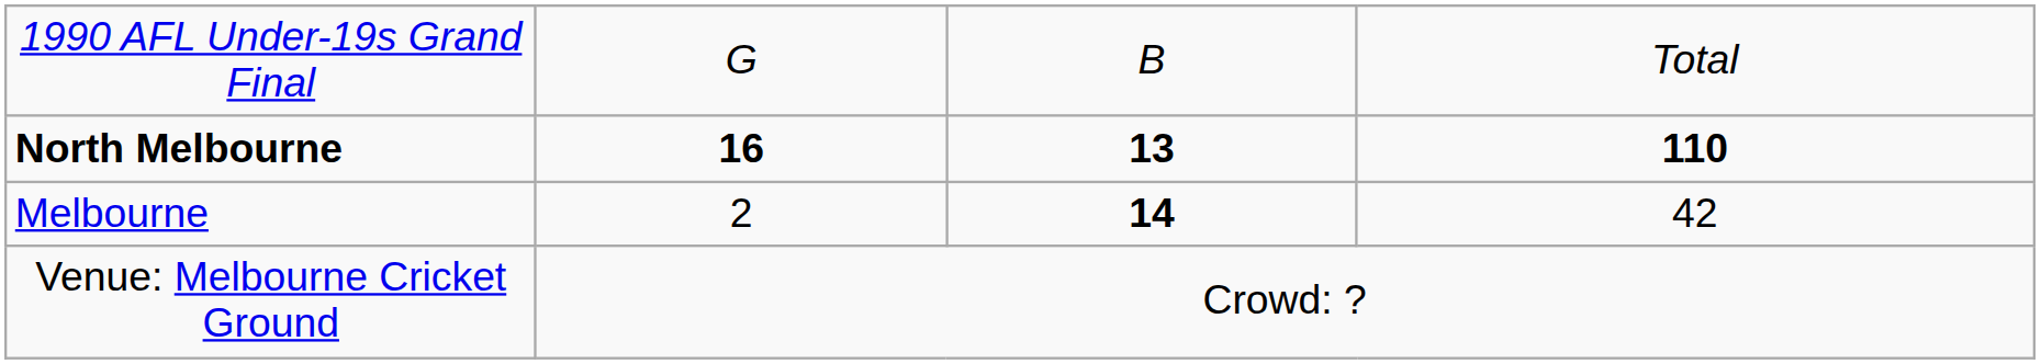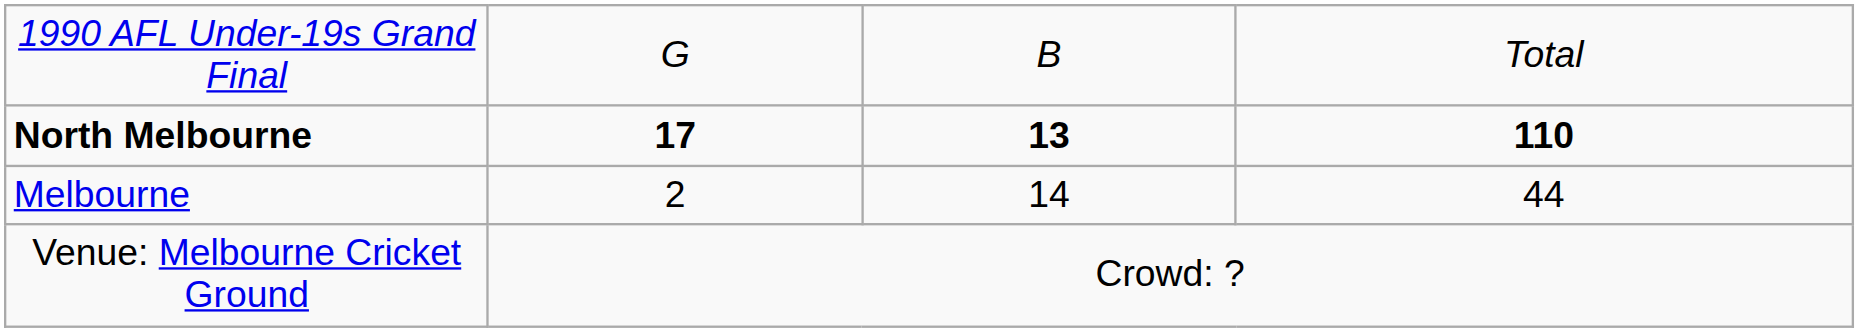 <table class="wikitable" style="text-align:center; width:40%">
 <tr>
 <td width=200><em><a href='#'>1990 AFL Under-19s Grand Final</a></em></td>
 <td><em>G</em></td>
 <td><em>B</em></td>
 <td><em>Total</em></td>
 </tr>
 <tr>
 <td style="text-align:left"><strong>North Melbourne</strong></td>
-<td><strong>16</strong></td>
+<td><strong>17</strong></td>
 <td><strong>13</strong></td>
 <td><strong>110</strong></td>
 </tr>
 <tr>
 <td style="text-align:left"><a href='#'>Melbourne</a></td>
 <td>2</td>
-<td><strong>14</strong></td>
-<td>42</td>
+<td>14</td>
+<td>44</td>
 </tr>
 <tr>
 <td>Venue: <a href='#'>Melbourne Cricket Ground</a></td>
 <td colspan=3>Crowd: ?</td>
 </tr>
 </table>
